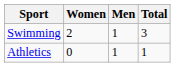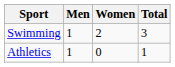 <table class="wikitable sortable">
 <tr>
 <th>Sport</th>
+<th>Men</th>
 <th>Women</th>
-<th>Men</th>
 <th>Total</th>
 </tr>
 <tr>
 <td><a href='#'>Swimming</a></td>
+<td>1</td>
 <td>2</td>
-<td>1</td>
 <td>3</td>
 </tr>
 <tr>
 <td><a href='#'>Athletics</a></td>
+<td>1</td>
 <td>0</td>
-<td>1</td>
 <td>1</td>
 </tr>
 </table>
